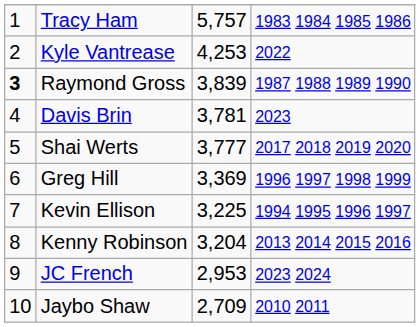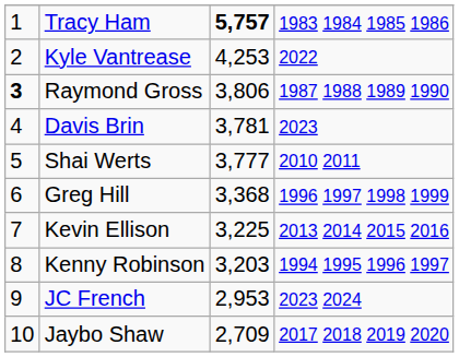 <table class="wikitable">
 <tr>
 </tr>
 <tr>
 <td>1</td>
 <td><a href='#'>Tracy Ham</a></td>
-<td>5,757</td>
+<td><strong>5,757</strong></td>
 <td style="font-size:80%;"><a href='#'>1983</a> <a href='#'>1984</a> <a href='#'>1985</a> <a href='#'>1986</a></td>
 </tr>
 <tr>
 <td>2</td>
 <td><a href='#'>Kyle Vantrease</a></td>
 <td>4,253</td>
 <td style="font-size:80%;"><a href='#'>2022</a></td>
 </tr>
 <tr>
 <td><strong>3</strong></td>
 <td>Raymond Gross</td>
-<td>3,839</td>
+<td>3,806</td>
 <td style="font-size:80%;"><a href='#'>1987</a> <a href='#'>1988</a> <a href='#'>1989</a> <a href='#'>1990</a></td>
 </tr>
 <tr>
 <td>4</td>
 <td><a href='#'>Davis Brin</a></td>
 <td>3,781</td>
 <td style="font-size:80%;"><a href='#'>2023</a></td>
 </tr>
 <tr>
 <td>5</td>
 <td>Shai Werts</td>
 <td>3,777</td>
-<td style="font-size:80%;"><a href='#'>2017</a> <a href='#'>2018</a> <a href='#'>2019</a> <a href='#'>2020</a></td>
+<td style="font-size:80%;"><a href='#'>2010</a> <a href='#'>2011</a></td>
 </tr>
 <tr>
 <td>6</td>
 <td>Greg Hill</td>
-<td>3,369</td>
+<td>3,368</td>
 <td style="font-size:80%;"><a href='#'>1996</a> <a href='#'>1997</a> <a href='#'>1998</a> <a href='#'>1999</a></td>
 </tr>
 <tr>
 <td>7</td>
 <td>Kevin Ellison</td>
 <td>3,225</td>
-<td style="font-size:80%;"><a href='#'>1994</a> <a href='#'>1995</a> <a href='#'>1996</a> <a href='#'>1997</a></td>
+<td style="font-size:80%;"><a href='#'>2013</a> <a href='#'>2014</a> <a href='#'>2015</a> <a href='#'>2016</a></td>
 </tr>
 <tr>
 <td>8</td>
 <td>Kenny Robinson</td>
-<td>3,204</td>
-<td style="font-size:80%;"><a href='#'>2013</a> <a href='#'>2014</a> <a href='#'>2015</a> <a href='#'>2016</a></td>
+<td>3,203</td>
+<td style="font-size:80%;"><a href='#'>1994</a> <a href='#'>1995</a> <a href='#'>1996</a> <a href='#'>1997</a></td>
 </tr>
 <tr>
 <td>9</td>
 <td><a href='#'>JC French</a></td>
 <td>2,953</td>
 <td style="font-size:80%;"><a href='#'>2023</a> <a href='#'>2024</a></td>
 </tr>
 <tr>
 <td>10</td>
 <td>Jaybo Shaw</td>
 <td>2,709</td>
-<td style="font-size:80%;"><a href='#'>2010</a> <a href='#'>2011</a></td>
+<td style="font-size:80%;"><a href='#'>2017</a> <a href='#'>2018</a> <a href='#'>2019</a> <a href='#'>2020</a></td>
 </tr>
 </table>
